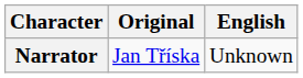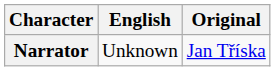 <table class="wikitable">
 <tr>
 <th>Character</th>
+<th>English</th>
 <th>Original</th>
-<th>English</th>
 </tr>
 <tr>
 <th>Narrator</th>
+<td>Unknown</td>
 <td><a href='#'>Jan Tříska</a></td>
-<td>Unknown</td>
 </tr>
 </table>
